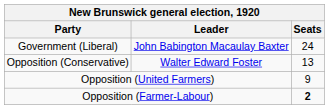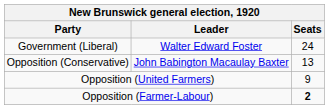 <table class="wikitable" style="text-align:center">
 <tr>
 <th colspan=3>New Brunswick general election, 1920</th>
 </tr>
 <tr>
 <th>Party</th>
 <th>Leader</th>
 <th>Seats</th>
 </tr>
 <tr>
 <td>Government (Liberal)</td>
-<td><a href='#'>John Babington Macaulay Baxter</a></td>
+<td><a href='#'>Walter Edward Foster</a></td>
 <td>24</td>
 </tr>
 <tr>
 <td>Opposition (Conservative)</td>
-<td><a href='#'>Walter Edward Foster</a></td>
+<td><a href='#'>John Babington Macaulay Baxter</a></td>
 <td>13</td>
 </tr>
 <tr>
 <td colspan=2>Opposition (<a href='#'>United Farmers</a>)</td>
 <td>9</td>
 </tr>
 <tr>
 <td colspan=2>Opposition (<a href='#'>Farmer-Labour</a>)</td>
 <td><strong>2</strong></td>
 </tr>
 </table>
